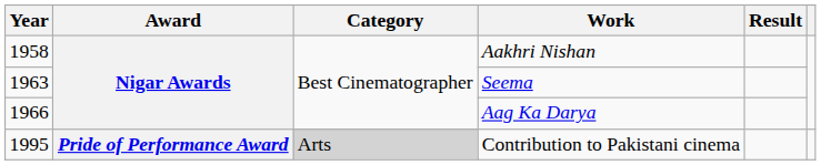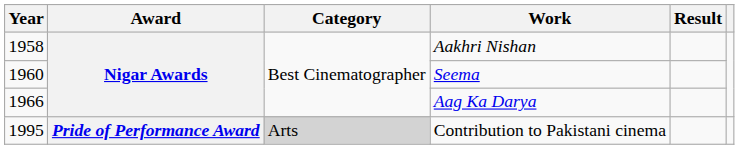 <table class="wikitable plainrowheaders">
 <tr>
 <th scope="col">Year</th>
 <th scope="col">Award</th>
 <th scope="col">Category</th>
 <th scope="col">Work</th>
 <th scope="col">Result</th>
 <th></th>
 </tr>
 <tr>
 <td>1958</td>
 <th scope="row" rowspan="3"><a href='#'>Nigar Awards</a></th>
 <td rowspan="3">Best Cinematographer</td>
 <td><em>Aakhri Nishan</em></td>
 <td></td>
 <td rowspan="3"></td>
 </tr>
 <tr>
-<td>1963</td>
+<td>1960</td>
 <td><em><a href='#'>Seema</a></em></td>
 <td></td>
 </tr>
 <tr>
 <td>1966</td>
 <td><em><a href='#'>Aag Ka Darya</a></em></td>
 <td></td>
 </tr>
 <tr>
 <td>1995</td>
 <th scope="row"><em><a href='#'>Pride of Performance Award</a></em></th>
 <td style="background: lightgrey;">Arts</td>
 <td>Contribution to Pakistani cinema</td>
 <td></td>
 <td></td>
 </tr>
 </table>
